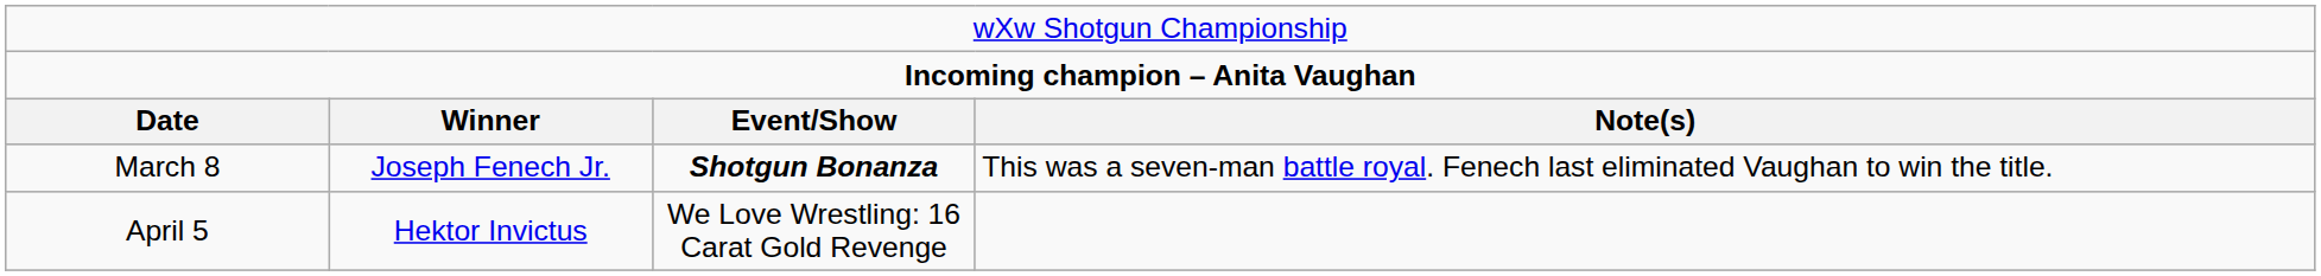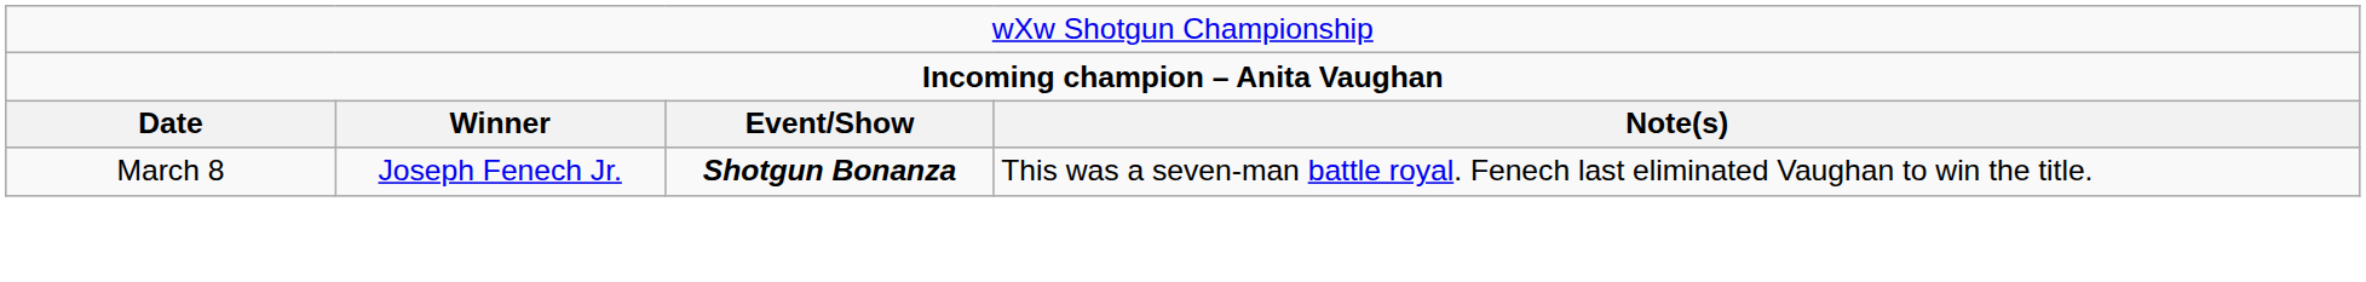 <table class="wikitable" style="text-align:center; width:100%;">
 <tr>
 <td colspan="4" style="text-align: center;"><a href='#'>wXw Shotgun Championship</a></td>
 </tr>
 <tr>
 <td colspan="4" style="text-align: center;"><strong>Incoming champion – Anita Vaughan</strong></td>
 </tr>
 <tr>
 <th width="14%">Date</th>
 <th width="14%">Winner</th>
 <th width="14%">Event/Show</th>
 <th width="58%">Note(s)</th>
 </tr>
 <tr>
 <td>March 8</td>
 <td><a href='#'>Joseph Fenech Jr.</a></td>
 <td><strong><em>Shotgun Bonanza</em></strong></td>
 <td align=left>This was a seven-man <a href='#'>battle royal</a>. Fenech last eliminated Vaughan to win the title.</td>
 </tr>
-<tr>
-<td>April 5</td>
-<td><a href='#'>Hektor Invictus</a></td>
-<td>We Love Wrestling: 16 Carat Gold Revenge</td>
-<td></td>
-</tr>
 </table>
